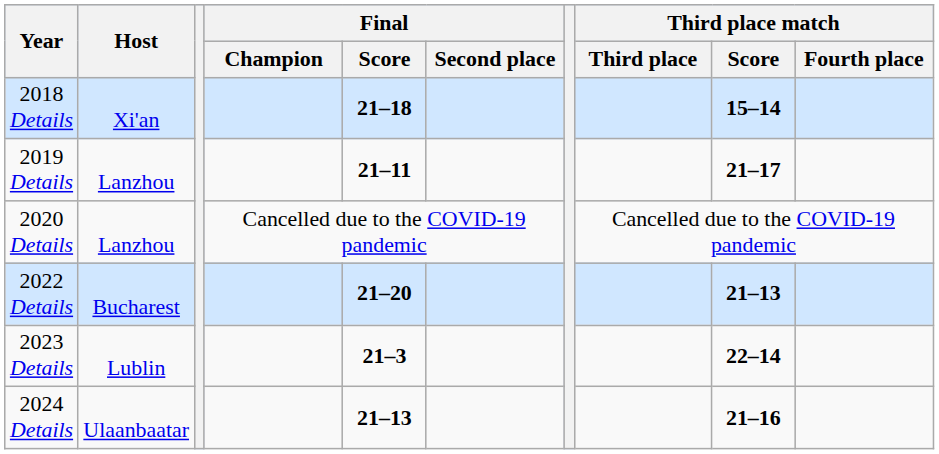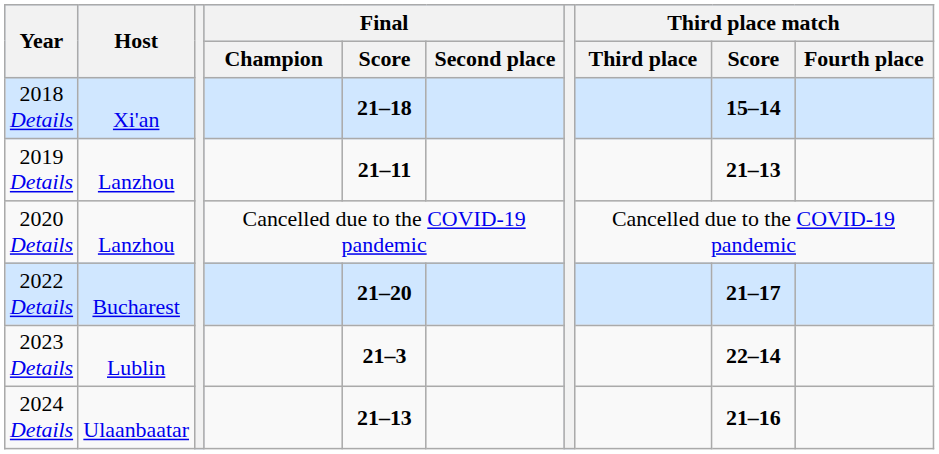 <table class="wikitable" style="font-size:90%; width: 98%; text-align: center;">
 <tr bgcolor=#C1D8FF>
 <th rowspan=2 width=5%>Year</th>
 <th rowspan=2 width=10%>Host</th>
 <th width=1% rowspan=8 bgcolor=ffffff></th>
 <th colspan=3>Final</th>
 <th width=1% rowspan=8 bgcolor=ffffff></th>
 <th colspan=3>Third place match</th>
 </tr>
 <tr bgcolor=#EFEFEF>
 <th width=15%>Champion</th>
 <th width=9%>Score</th>
 <th width=15%>Second place</th>
 <th width=15%>Third place</th>
 <th width=9%>Score</th>
 <th width=15%>Fourth place</th>
 </tr>
 <tr bgcolor=#D0E7FF>
 <td>2018<br><em><a href='#'>Details</a></em></td>
 <td><br><a href='#'>Xi'an</a></td>
 <td><strong></strong></td>
 <td><strong>21–18</strong></td>
 <td></td>
 <td></td>
 <td><strong>15–14</strong></td>
 <td></td>
 </tr>
 <tr>
 <td>2019<br><em><a href='#'>Details</a></em></td>
 <td><br><a href='#'>Lanzhou</a></td>
 <td><strong></strong></td>
 <td><strong>21–11</strong></td>
 <td></td>
 <td></td>
-<td><strong>21–17</strong></td>
+<td><strong>21–13</strong></td>
 <td></td>
 </tr>
 <tr>
 <td>2020<br><em><a href='#'>Details</a></em></td>
 <td><br><a href='#'>Lanzhou</a></td>
 <td colspan=3>Cancelled due to the <a href='#'>COVID-19 pandemic</a></td>
 <td colspan=3>Cancelled due to the <a href='#'>COVID-19 pandemic</a></td>
 </tr>
 <tr bgcolor=#D0E7FF>
 <td>2022<br><em><a href='#'>Details</a></em></td>
 <td><br><a href='#'>Bucharest</a></td>
 <td><strong></strong></td>
 <td><strong>21–20</strong></td>
 <td></td>
 <td></td>
-<td><strong>21–13</strong></td>
+<td><strong>21–17</strong></td>
 <td></td>
 </tr>
 <tr>
 <td>2023<br><em><a href='#'>Details</a></em></td>
 <td><br><a href='#'>Lublin</a></td>
 <td><strong></strong></td>
 <td><strong>21–3</strong></td>
 <td></td>
 <td></td>
 <td><strong>22–14</strong></td>
 <td></td>
 </tr>
 <tr>
 <td>2024<br><em><a href='#'>Details</a></em></td>
 <td><br><a href='#'>Ulaanbaatar</a></td>
 <td><strong></strong></td>
 <td><strong>21–13</strong></td>
 <td></td>
 <td></td>
 <td><strong>21–16</strong></td>
 <td></td>
 </tr>
 </table>
